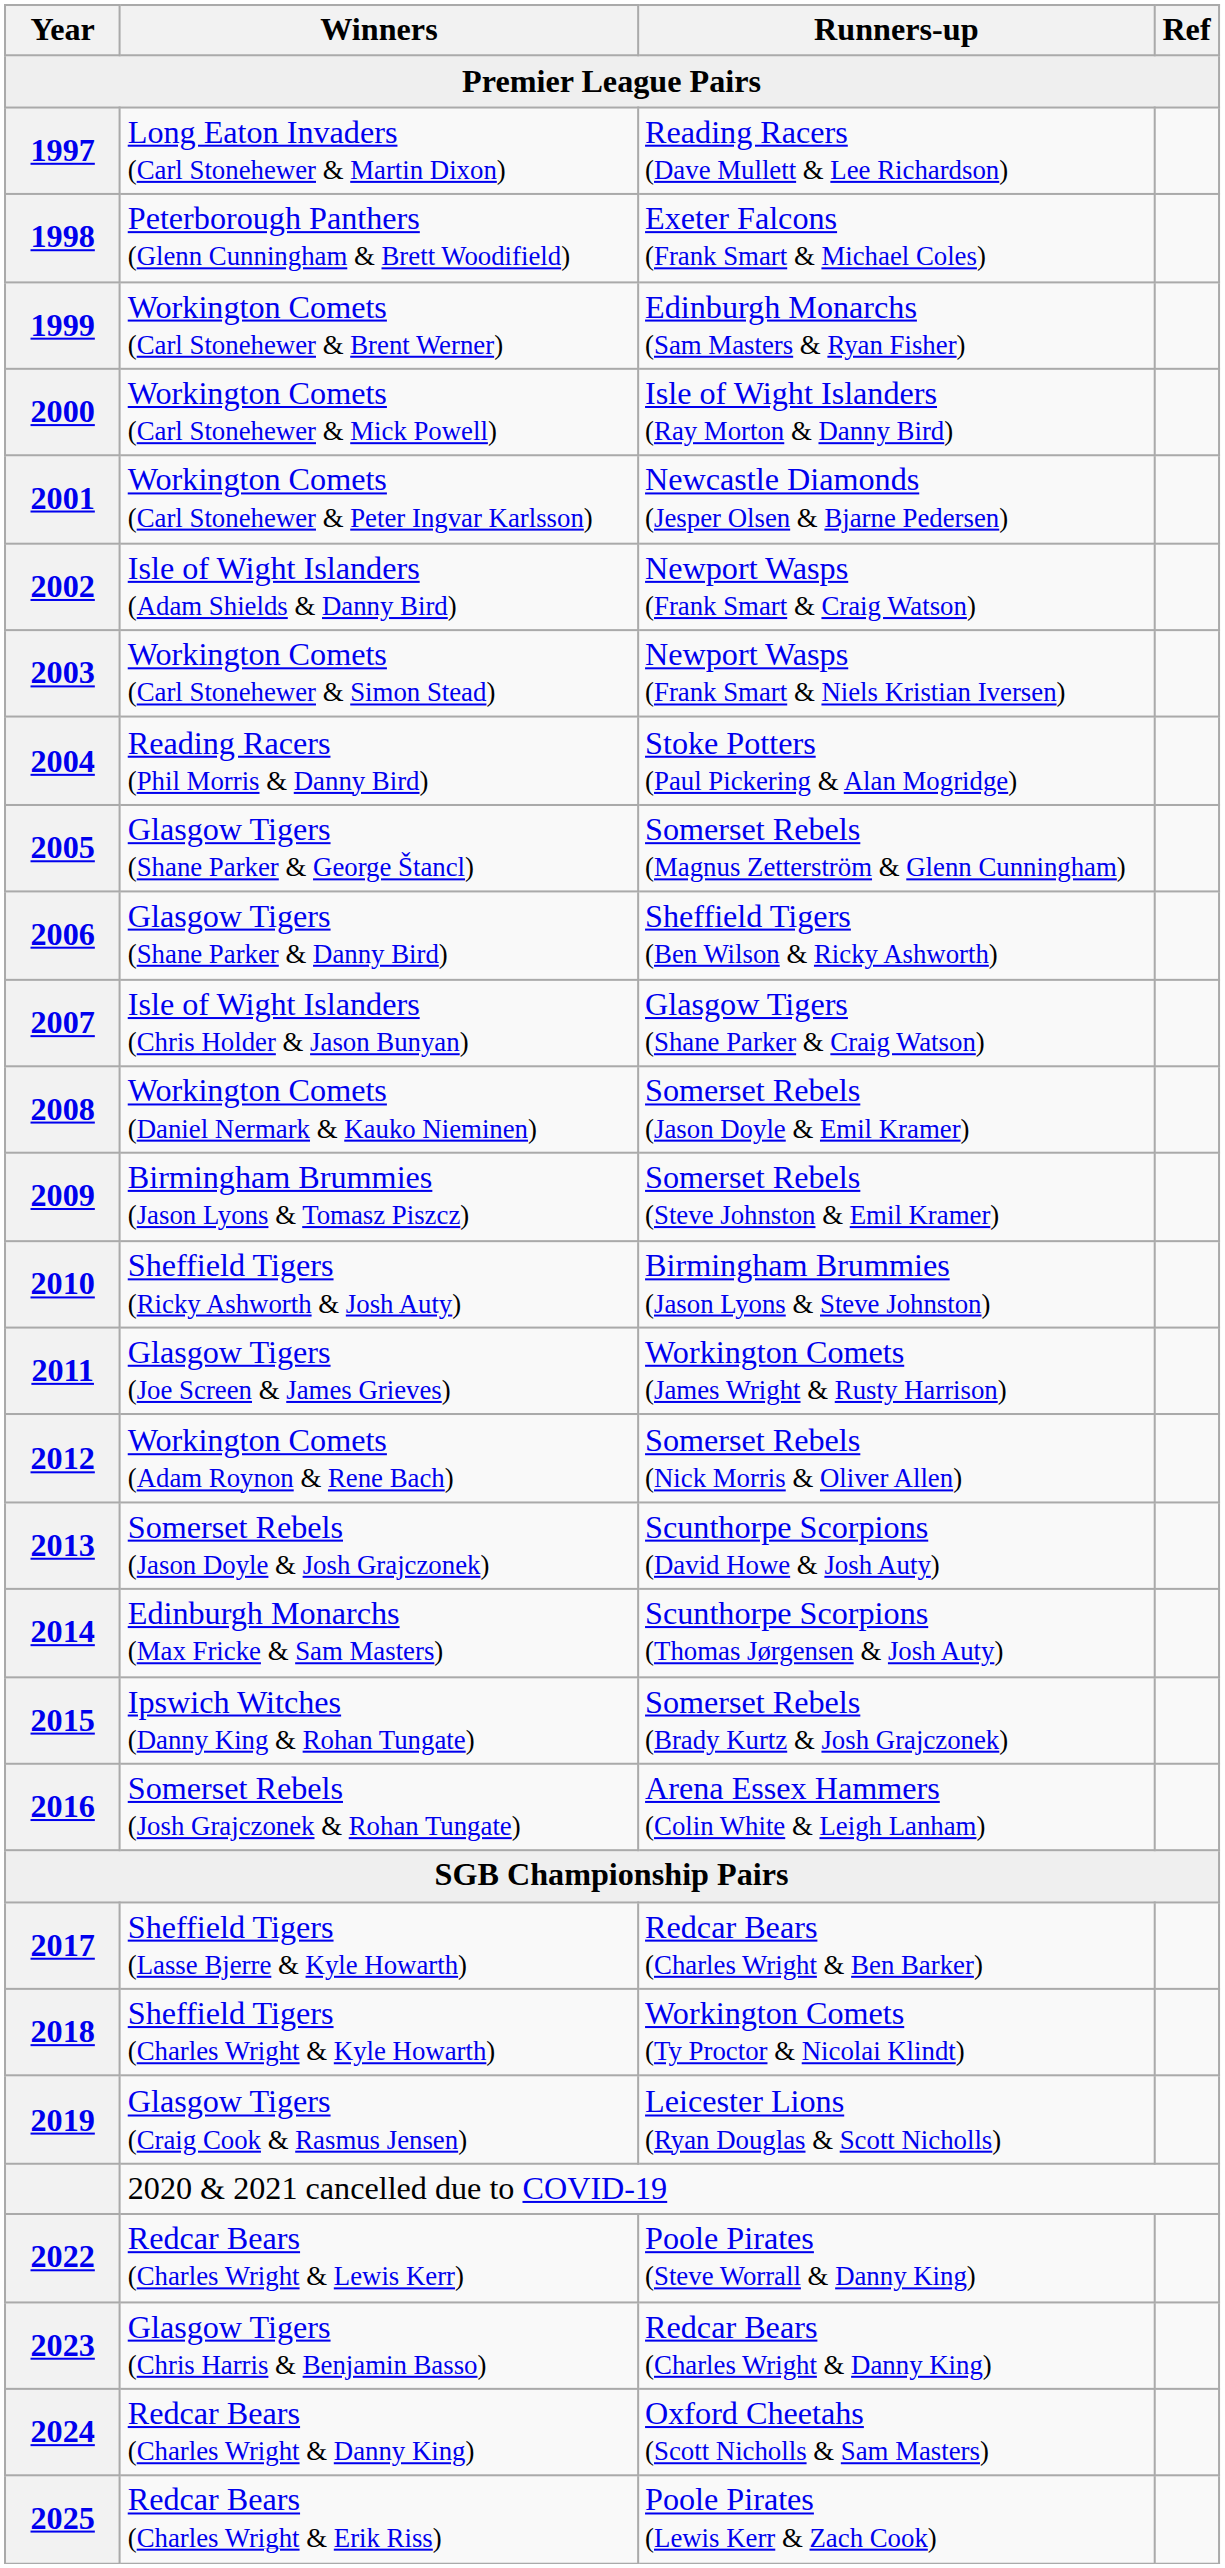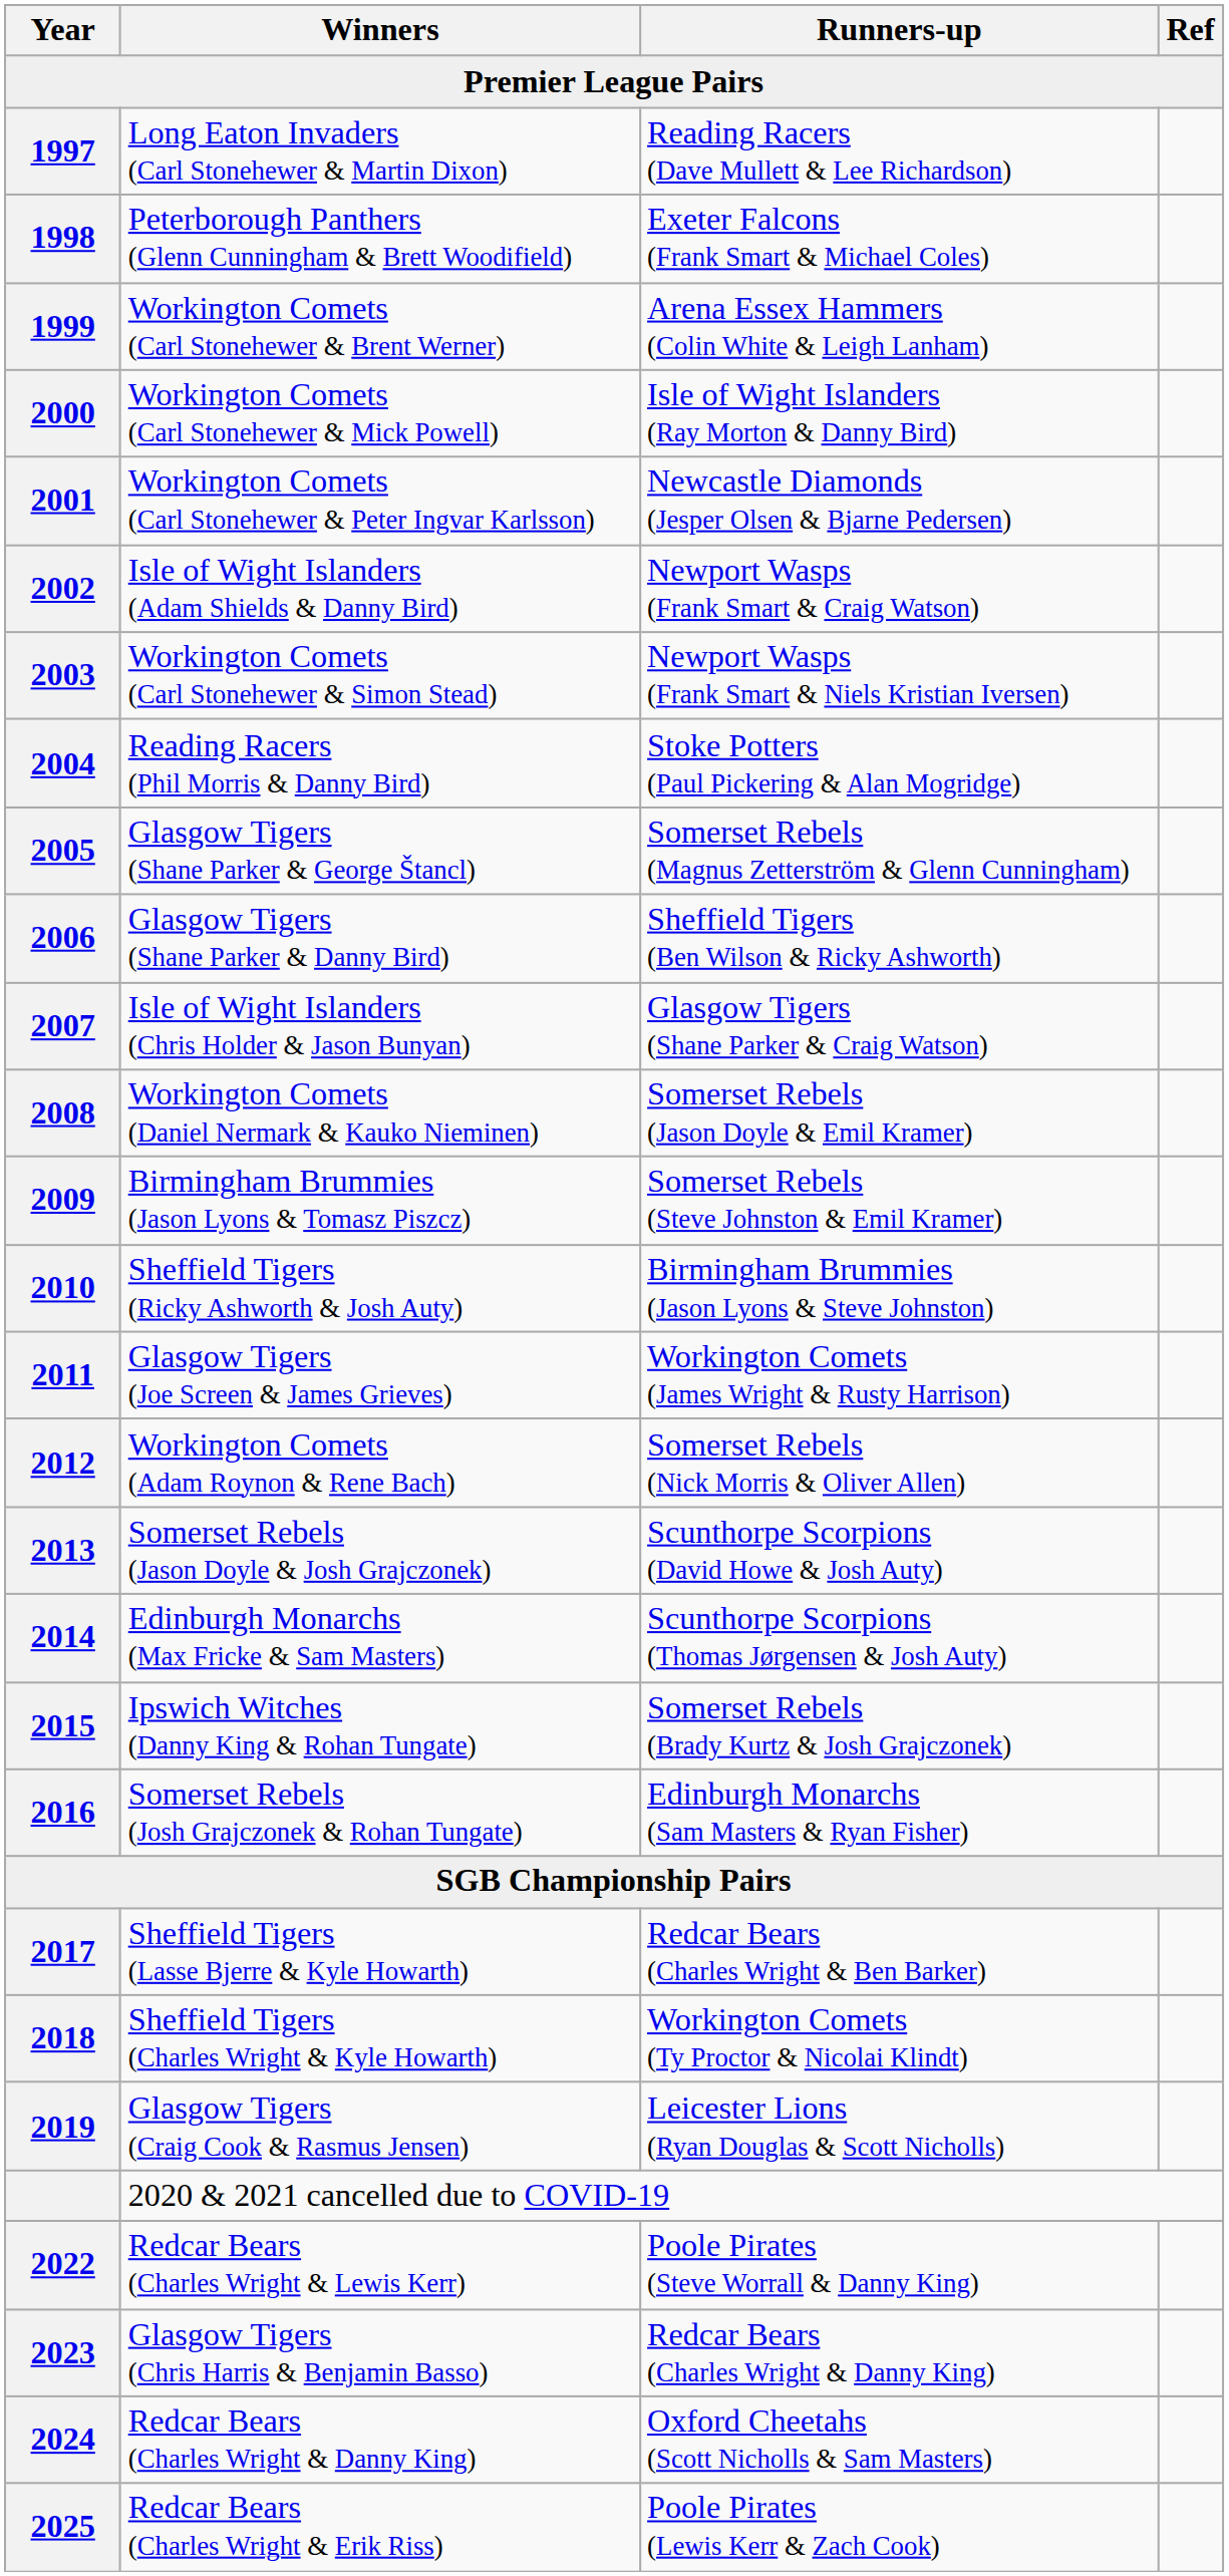 <table class="wikitable">
 <tr>
 <th width=50px>Year</th>
 <th width=250px>Winners</th>
 <th width=250px>Runners-up</th>
 <th width=20px>Ref</th>
 </tr>
 <tr>
 <td bgcolor="#efefef"  colspan=5 align=center><strong>Premier League Pairs</strong></td>
 </tr>
 <tr>
 <th><a href='#'>1997</a></th>
 <td><a href='#'>Long Eaton Invaders</a><br><small>(<a href='#'>Carl Stonehewer</a> & <a href='#'>Martin Dixon</a>)</small></td>
 <td><a href='#'>Reading Racers</a><br><small>(<a href='#'>Dave Mullett</a> & <a href='#'>Lee Richardson</a>)</small></td>
 <td></td>
 </tr>
 <tr>
 <th><a href='#'>1998</a></th>
 <td><a href='#'>Peterborough Panthers</a><br><small>(<a href='#'>Glenn Cunningham</a> & <a href='#'>Brett Woodifield</a>)</small></td>
 <td><a href='#'>Exeter Falcons</a><br><small>(<a href='#'>Frank Smart</a> & <a href='#'>Michael Coles</a>)</small></td>
 <td></td>
 </tr>
 <tr>
 <th><a href='#'>1999</a></th>
 <td><a href='#'>Workington Comets</a><br><small>(<a href='#'>Carl Stonehewer</a> & <a href='#'>Brent Werner</a>)</small></td>
-<td><a href='#'>Edinburgh Monarchs</a><br><small>(<a href='#'>Sam Masters</a> & <a href='#'>Ryan Fisher</a>)</small></td>
+<td><a href='#'>Arena Essex Hammers</a><br><small>(<a href='#'>Colin White</a> & <a href='#'>Leigh Lanham</a>)</small></td>
 <td></td>
 </tr>
 <tr>
 <th><a href='#'>2000</a></th>
 <td><a href='#'>Workington Comets</a><br><small>(<a href='#'>Carl Stonehewer</a> & <a href='#'>Mick Powell</a>)</small></td>
 <td><a href='#'>Isle of Wight Islanders</a><br><small>(<a href='#'>Ray Morton</a> & <a href='#'>Danny Bird</a>)</small></td>
 <td></td>
 </tr>
 <tr>
 <th><a href='#'>2001</a></th>
 <td><a href='#'>Workington Comets</a><br><small>(<a href='#'>Carl Stonehewer</a> & <a href='#'>Peter Ingvar Karlsson</a>)</small></td>
 <td><a href='#'>Newcastle Diamonds</a><br><small>(<a href='#'>Jesper Olsen</a> & <a href='#'>Bjarne Pedersen</a>)</small></td>
 <td></td>
 </tr>
 <tr>
 <th><a href='#'>2002</a></th>
 <td><a href='#'>Isle of Wight Islanders</a><br><small>(<a href='#'>Adam Shields</a> & <a href='#'>Danny Bird</a>)</small></td>
 <td><a href='#'>Newport Wasps</a><br><small>(<a href='#'>Frank Smart</a> & <a href='#'>Craig Watson</a>)</small></td>
 <td></td>
 </tr>
 <tr>
 <th><a href='#'>2003</a></th>
 <td><a href='#'>Workington Comets</a><br><small>(<a href='#'>Carl Stonehewer</a> & <a href='#'>Simon Stead</a>)</small></td>
 <td><a href='#'>Newport Wasps</a><br><small>(<a href='#'>Frank Smart</a> & <a href='#'>Niels Kristian Iversen</a>)</small></td>
 <td></td>
 </tr>
 <tr>
 <th><a href='#'>2004</a></th>
 <td><a href='#'>Reading Racers</a><br><small>(<a href='#'>Phil Morris</a> & <a href='#'>Danny Bird</a>)</small></td>
 <td><a href='#'>Stoke Potters</a><br><small>(<a href='#'>Paul Pickering</a> & <a href='#'>Alan Mogridge</a>)</small></td>
 <td></td>
 </tr>
 <tr>
 <th><a href='#'>2005</a></th>
 <td><a href='#'>Glasgow Tigers</a><br><small>(<a href='#'>Shane Parker</a> & <a href='#'>George Štancl</a>)</small></td>
 <td><a href='#'>Somerset Rebels</a><br><small>(<a href='#'>Magnus Zetterström</a> & <a href='#'>Glenn Cunningham</a>)</small></td>
 <td></td>
 </tr>
 <tr>
 <th><a href='#'>2006</a></th>
 <td><a href='#'>Glasgow Tigers</a><br><small>(<a href='#'>Shane Parker</a> & <a href='#'>Danny Bird</a>)</small></td>
 <td><a href='#'>Sheffield Tigers</a><br><small>(<a href='#'>Ben Wilson</a> & <a href='#'>Ricky Ashworth</a>)</small></td>
 <td></td>
 </tr>
 <tr>
 <th><a href='#'>2007</a></th>
 <td><a href='#'>Isle of Wight Islanders</a><br><small>(<a href='#'>Chris Holder</a> & <a href='#'>Jason Bunyan</a>)</small></td>
 <td><a href='#'>Glasgow Tigers</a><br><small>(<a href='#'>Shane Parker</a> & <a href='#'>Craig Watson</a>)</small></td>
 <td></td>
 </tr>
 <tr>
 <th><a href='#'>2008</a></th>
 <td><a href='#'>Workington Comets</a><br><small>(<a href='#'>Daniel Nermark</a> & <a href='#'>Kauko Nieminen</a>)</small></td>
 <td><a href='#'>Somerset Rebels</a><br><small>(<a href='#'>Jason Doyle</a> & <a href='#'>Emil Kramer</a>)</small></td>
 <td></td>
 </tr>
 <tr>
 <th><a href='#'>2009</a></th>
 <td><a href='#'>Birmingham Brummies</a><br><small>(<a href='#'>Jason Lyons</a> & <a href='#'>Tomasz Piszcz</a>)</small></td>
 <td><a href='#'>Somerset Rebels</a><br><small>(<a href='#'>Steve Johnston</a> & <a href='#'>Emil Kramer</a>)</small></td>
 <td></td>
 </tr>
 <tr>
 <th><a href='#'>2010</a></th>
 <td><a href='#'>Sheffield Tigers</a><br><small>(<a href='#'>Ricky Ashworth</a> & <a href='#'>Josh Auty</a>)</small></td>
 <td><a href='#'>Birmingham Brummies</a><br><small>(<a href='#'>Jason Lyons</a> & <a href='#'>Steve Johnston</a>)</small></td>
 <td></td>
 </tr>
 <tr>
 <th><a href='#'>2011</a></th>
 <td><a href='#'>Glasgow Tigers</a><br><small>(<a href='#'>Joe Screen</a> & <a href='#'>James Grieves</a>)</small></td>
 <td><a href='#'>Workington Comets</a><br><small>(<a href='#'>James Wright</a> & <a href='#'>Rusty Harrison</a>)</small></td>
 <td></td>
 </tr>
 <tr>
 <th><a href='#'>2012</a></th>
 <td><a href='#'>Workington Comets</a><br><small>(<a href='#'>Adam Roynon</a> & <a href='#'>Rene Bach</a>)</small></td>
 <td><a href='#'>Somerset Rebels</a><br><small>(<a href='#'>Nick Morris</a> & <a href='#'>Oliver Allen</a>)</small></td>
 <td></td>
 </tr>
 <tr>
 <th><a href='#'>2013</a></th>
 <td><a href='#'>Somerset Rebels</a><br><small>(<a href='#'>Jason Doyle</a> & <a href='#'>Josh Grajczonek</a>)</small></td>
 <td><a href='#'>Scunthorpe Scorpions</a><br><small>(<a href='#'>David Howe</a> & <a href='#'>Josh Auty</a>)</small></td>
 <td></td>
 </tr>
 <tr>
 <th><a href='#'>2014</a></th>
 <td><a href='#'>Edinburgh Monarchs</a><br><small>(<a href='#'>Max Fricke</a> & <a href='#'>Sam Masters</a>)</small></td>
 <td><a href='#'>Scunthorpe Scorpions</a><br><small>(<a href='#'>Thomas Jørgensen</a> & <a href='#'>Josh Auty</a>)</small></td>
 <td></td>
 </tr>
 <tr>
 <th><a href='#'>2015</a></th>
 <td><a href='#'>Ipswich Witches</a><br><small>(<a href='#'>Danny King</a> & <a href='#'>Rohan Tungate</a>)</small></td>
 <td><a href='#'>Somerset Rebels</a><br><small>(<a href='#'>Brady Kurtz</a> & <a href='#'>Josh Grajczonek</a>)</small></td>
 <td></td>
 </tr>
 <tr>
 <th><a href='#'>2016</a></th>
 <td><a href='#'>Somerset Rebels</a><br><small>(<a href='#'>Josh Grajczonek</a> & <a href='#'>Rohan Tungate</a>)</small></td>
-<td><a href='#'>Arena Essex Hammers</a><br><small>(<a href='#'>Colin White</a> & <a href='#'>Leigh Lanham</a>)</small></td>
+<td><a href='#'>Edinburgh Monarchs</a><br><small>(<a href='#'>Sam Masters</a> & <a href='#'>Ryan Fisher</a>)</small></td>
 <td></td>
 </tr>
 <tr>
 <td bgcolor="#efefef"  colspan=4 align=center><strong>SGB Championship Pairs</strong></td>
 </tr>
 <tr>
 <th><a href='#'>2017</a></th>
 <td><a href='#'>Sheffield Tigers</a><br><small>(<a href='#'>Lasse Bjerre</a> & <a href='#'>Kyle Howarth</a>)</small></td>
 <td><a href='#'>Redcar Bears</a><br><small>(<a href='#'>Charles Wright</a> & <a href='#'>Ben Barker</a>)</small></td>
 <td></td>
 </tr>
 <tr>
 <th><a href='#'>2018</a></th>
 <td><a href='#'>Sheffield Tigers</a><br><small>(<a href='#'>Charles Wright</a> & <a href='#'>Kyle Howarth</a>)</small></td>
 <td><a href='#'>Workington Comets</a><br><small>(<a href='#'>Ty Proctor</a> & <a href='#'>Nicolai Klindt</a>)</small></td>
 <td></td>
 </tr>
 <tr>
 <th><a href='#'>2019</a></th>
 <td><a href='#'>Glasgow Tigers</a><br><small>(<a href='#'>Craig Cook</a> & <a href='#'>Rasmus Jensen</a>)</small></td>
 <td><a href='#'>Leicester Lions</a><br><small>(<a href='#'>Ryan Douglas</a> & <a href='#'>Scott Nicholls</a>)</small></td>
 <td></td>
 </tr>
 <tr>
 <th></th>
 <td colspan=3>2020 & 2021 cancelled due to <a href='#'>COVID-19</a></td>
 </tr>
 <tr>
 <th><a href='#'>2022</a></th>
 <td><a href='#'>Redcar Bears</a><br><small>(<a href='#'>Charles Wright</a> & <a href='#'>Lewis Kerr</a>)</small></td>
 <td><a href='#'>Poole Pirates</a><br><small>(<a href='#'>Steve Worrall</a> & <a href='#'>Danny King</a>)</small></td>
 <td></td>
 </tr>
 <tr>
 <th><a href='#'>2023</a></th>
 <td><a href='#'>Glasgow Tigers</a><br><small>(<a href='#'>Chris Harris</a> & <a href='#'>Benjamin Basso</a>)</small></td>
 <td><a href='#'>Redcar Bears</a><br><small>(<a href='#'>Charles Wright</a> & <a href='#'>Danny King</a>)</small></td>
 <td></td>
 </tr>
 <tr>
 <th><a href='#'>2024</a></th>
 <td><a href='#'>Redcar Bears</a><br><small>(<a href='#'>Charles Wright</a> & <a href='#'>Danny King</a>)</small></td>
 <td><a href='#'>Oxford Cheetahs</a><br><small>(<a href='#'>Scott Nicholls</a> & <a href='#'>Sam Masters</a>)</small></td>
 <td></td>
 </tr>
 <tr>
 <th><a href='#'>2025</a></th>
 <td><a href='#'>Redcar Bears</a><br><small>(<a href='#'>Charles Wright</a> & <a href='#'>Erik Riss</a>)</small></td>
 <td><a href='#'>Poole Pirates</a><br><small>(<a href='#'>Lewis Kerr</a> & <a href='#'>Zach Cook</a>)</small></td>
 <td></td>
 </tr>
 </table>
